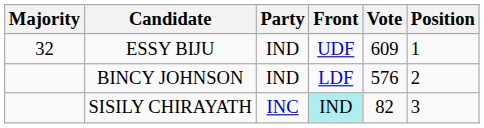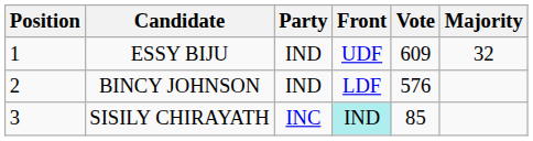 <table class="wikitable">
 <tr>
-<th scope="col">Majority</th>
+<th scope="col">Position</th>
 <th scope="col">Candidate</th>
 <th scope="col">Party</th>
 <th scope="col">Front</th>
 <th scope="col">Vote</th>
-<th scope="col">Position</th>
+<th scope="col">Majority</th>
 </tr>
 <tr>
-<td align="center">32</td>
+<td>1</td>
 <td align="center">ESSY BIJU</td>
 <td align="center">IND</td>
 <td align="center"><a href='#'>UDF</a></td>
 <td align="center">609</td>
-<td>1</td>
+<td align="center">32</td>
 </tr>
 <tr>
-<td align="center"></td>
+<td>2</td>
 <td align="center">BINCY JOHNSON</td>
 <td align="center">IND</td>
 <td align="center"><a href='#'>LDF</a></td>
 <td align="center">576</td>
-<td>2</td>
+<td align="center"></td>
 </tr>
 <tr>
-<td align="center"></td>
+<td>3</td>
 <td align="center">SISILY CHIRAYATH</td>
 <td align="center"><a href='#'>INC</a></td>
 <td align="center" style="background: paleturquoise;">IND</td>
-<td align="center">82</td>
-<td>3</td>
+<td align="center">85</td>
+<td align="center"></td>
 </tr>
 </table>
